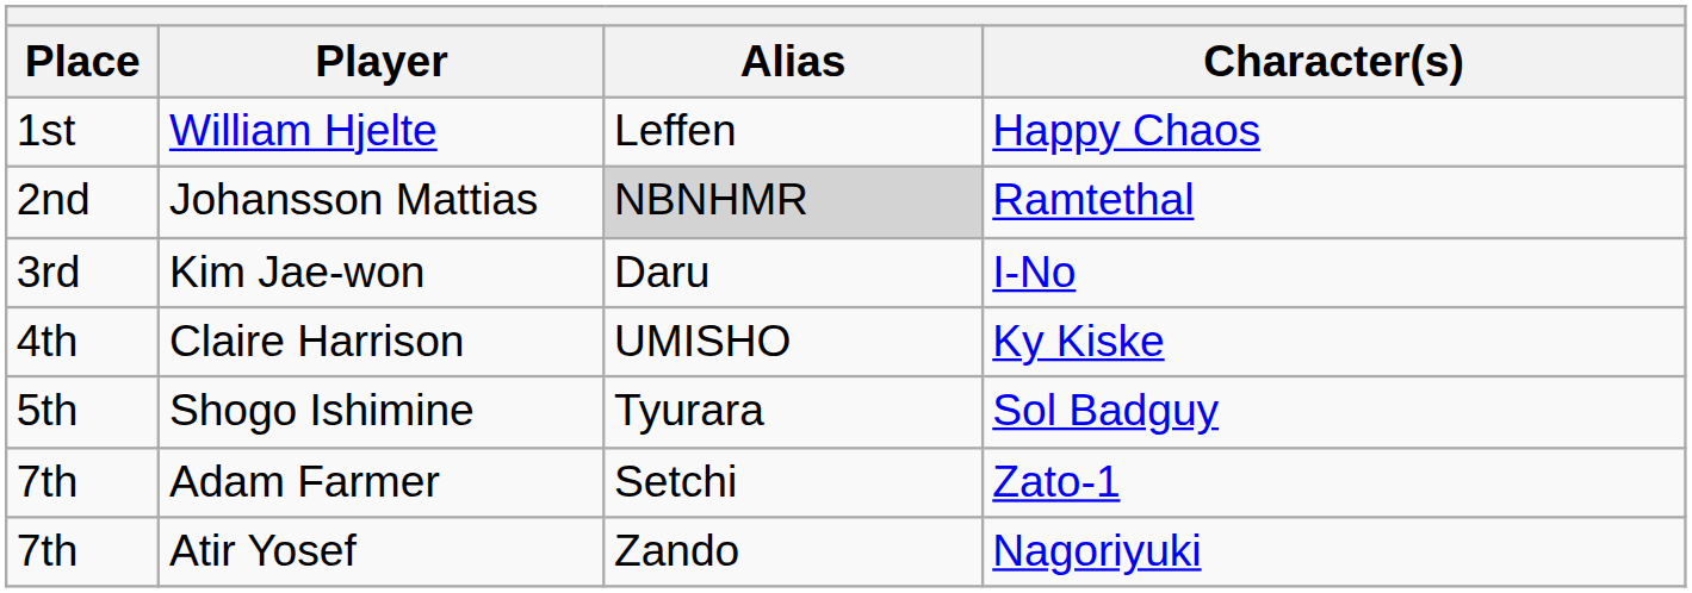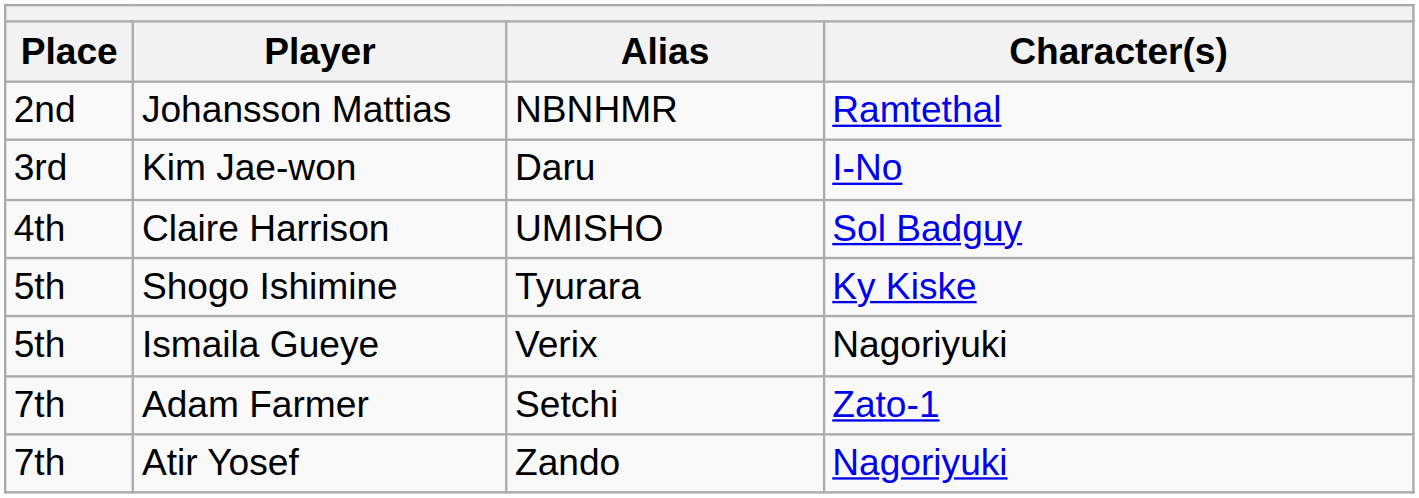 <table class="wikitable">
 <tr>
 <th colspan=4></th>
 </tr>
 <tr>
 <th style="width:50px;">Place</th>
 <th style="width:180px;">Player</th>
 <th style="width:150px;">Alias</th>
 <th style="width:300px;">Character(s)</th>
 </tr>
 <tr>
-<td>1st</td>
-<td> <a href='#'>William Hjelte</a></td>
-<td>Leffen</td>
-<td><a href='#'>Happy Chaos</a></td>
-</tr>
-<tr>
 <td>2nd</td>
 <td> Johansson Mattias</td>
-<td style="background: lightgrey;">NBNHMR</td>
+<td>NBNHMR</td>
 <td><a href='#'>Ramtethal</a></td>
 </tr>
 <tr>
 <td>3rd</td>
 <td> Kim Jae-won</td>
 <td>Daru</td>
 <td><a href='#'>I-No</a></td>
 </tr>
 <tr>
 <td>4th</td>
 <td> Claire Harrison</td>
 <td>UMISHO</td>
-<td><a href='#'>Ky Kiske</a></td>
+<td><a href='#'>Sol Badguy</a></td>
 </tr>
 <tr>
 <td>5th</td>
 <td> Shogo Ishimine</td>
 <td>Tyurara</td>
-<td><a href='#'>Sol Badguy</a></td>
+<td><a href='#'>Ky Kiske</a></td>
+</tr>
+<tr>
+<td>5th</td>
+<td> Ismaila Gueye</td>
+<td>Verix</td>
+<td>Nagoriyuki</td>
 </tr>
 <tr>
 <td>7th</td>
 <td> Adam Farmer</td>
 <td>Setchi</td>
 <td><a href='#'>Zato-1</a></td>
 </tr>
 <tr>
 <td>7th</td>
 <td> Atir Yosef</td>
 <td>Zando</td>
 <td><a href='#'>Nagoriyuki</a></td>
 </tr>
 </table>
